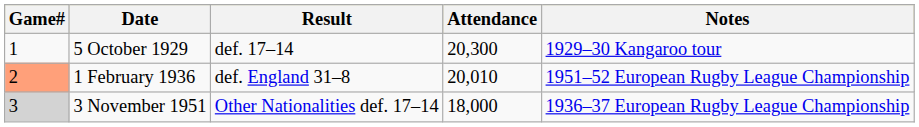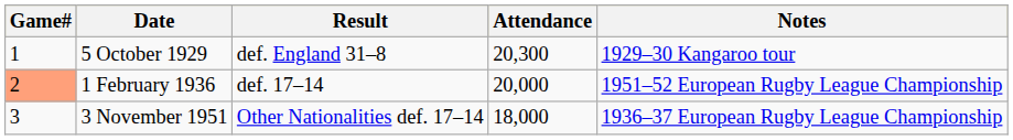 <table class="wikitable">
 <tr style="background:#bdb76b;">
 <th>Game#</th>
 <th>Date</th>
 <th>Result</th>
 <th>Attendance</th>
 <th>Notes</th>
 </tr>
 <tr>
 <td>1</td>
 <td>5 October 1929</td>
-<td> def.  17–14</td>
+<td> def.  <a href='#'>England</a> 31–8</td>
 <td>20,300</td>
 <td><a href='#'>1929–30 Kangaroo tour</a></td>
 </tr>
 <tr>
 <td style="background: lightsalmon;">2</td>
 <td>1 February 1936</td>
-<td> def.  <a href='#'>England</a> 31–8</td>
-<td>20,010</td>
+<td> def.  17–14</td>
+<td>20,000</td>
 <td><a href='#'>1951–52 European Rugby League Championship</a></td>
 </tr>
 <tr>
-<td style="background: lightgrey;">3</td>
+<td>3</td>
 <td>3 November 1951</td>
 <td><a href='#'>Other Nationalities</a> def.  17–14</td>
 <td>18,000</td>
 <td><a href='#'>1936–37 European Rugby League Championship</a></td>
 </tr>
 </table>
